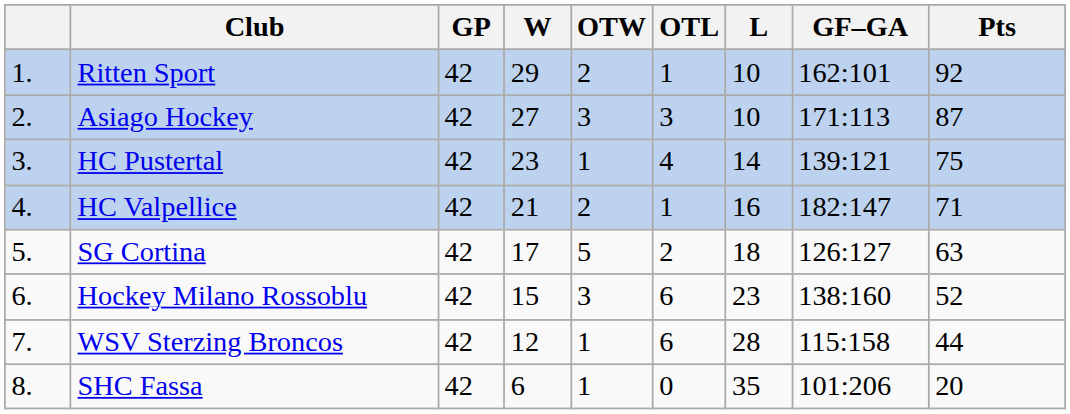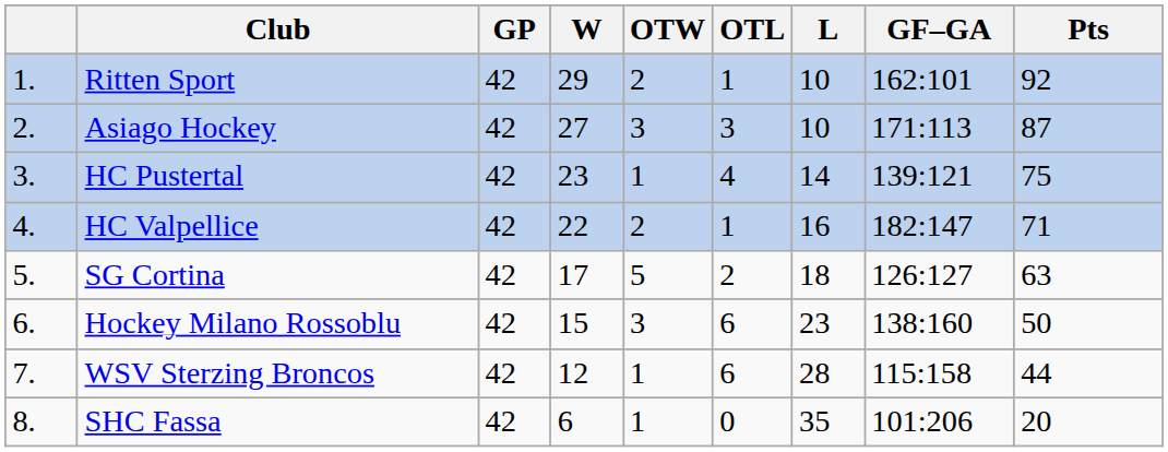 <table class="wikitable">
 <tr>
 <th width="30"></th>
 <th width="200">Club</th>
 <th width="30">GP</th>
 <th width="30">W</th>
 <th width="30">OTW</th>
 <th width="30">OTL</th>
 <th width="30">L</th>
 <th width="70">GF–GA</th>
 <th width="70">Pts</th>
 </tr>
 <tr style="background-color:#BCD2EE">
 <td>1.</td>
 <td style="text-align:left"><a href='#'>Ritten Sport</a></td>
 <td>42</td>
 <td>29</td>
 <td>2</td>
 <td>1</td>
 <td>10</td>
 <td>162:101</td>
 <td>92</td>
 </tr>
 <tr style="background-color:#BCD2EE">
 <td>2.</td>
 <td align="left"><a href='#'>Asiago Hockey</a></td>
 <td>42</td>
 <td>27</td>
 <td>3</td>
 <td>3</td>
 <td>10</td>
 <td>171:113</td>
 <td>87</td>
 </tr>
 <tr style="background-color:#BCD2EE">
 <td>3.</td>
 <td align="left"><a href='#'>HC Pustertal</a></td>
 <td>42</td>
 <td>23</td>
 <td>1</td>
 <td>4</td>
 <td>14</td>
 <td>139:121</td>
 <td>75</td>
 </tr>
 <tr style="background-color:#BCD2EE">
 <td>4.</td>
 <td align="left"><a href='#'>HC Valpellice</a></td>
 <td>42</td>
-<td>21</td>
+<td>22</td>
 <td>2</td>
 <td>1</td>
 <td>16</td>
 <td>182:147</td>
 <td>71</td>
 </tr>
 <tr>
 <td>5.</td>
 <td align="left"><a href='#'>SG Cortina</a></td>
 <td>42</td>
 <td>17</td>
 <td>5</td>
 <td>2</td>
 <td>18</td>
 <td>126:127</td>
 <td>63</td>
 </tr>
 <tr>
 <td>6.</td>
 <td align="left"><a href='#'>Hockey Milano Rossoblu</a></td>
 <td>42</td>
 <td>15</td>
 <td>3</td>
 <td>6</td>
 <td>23</td>
 <td>138:160</td>
-<td>52</td>
+<td>50</td>
 </tr>
 <tr>
 <td>7.</td>
 <td align="left"><a href='#'>WSV Sterzing Broncos</a></td>
 <td>42</td>
 <td>12</td>
 <td>1</td>
 <td>6</td>
 <td>28</td>
 <td>115:158</td>
 <td>44</td>
 </tr>
 <tr>
 <td>8.</td>
 <td align="left"><a href='#'>SHC Fassa</a></td>
 <td>42</td>
 <td>6</td>
 <td>1</td>
 <td>0</td>
 <td>35</td>
 <td>101:206</td>
 <td>20</td>
 </tr>
 </table>
